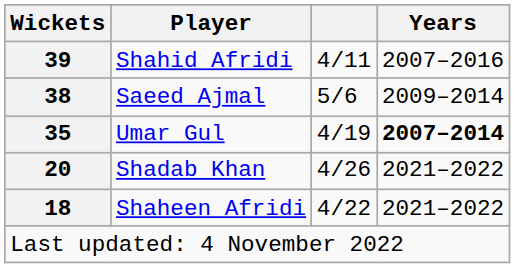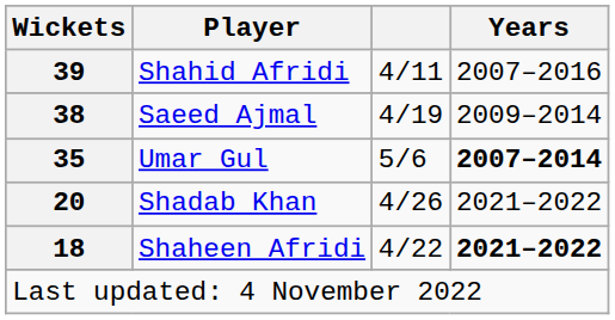 <table class="wikitable sortable" style="text-align: left;">
 <tr>
 <th>Wickets</th>
 <th>Player</th>
 <th></th>
 <th>Years</th>
 </tr>
 <tr>
 <th align=center>39</th>
 <td><a href='#'>Shahid Afridi</a></td>
 <td>4/11</td>
 <td>2007–2016</td>
 </tr>
 <tr>
 <th align=center>38</th>
 <td><a href='#'>Saeed Ajmal</a></td>
-<td>5/6</td>
+<td>4/19</td>
 <td>2009–2014</td>
 </tr>
 <tr>
 <th align=center>35</th>
 <td><a href='#'>Umar Gul</a></td>
-<td>4/19</td>
+<td>5/6</td>
 <td><strong>2007–2014</strong></td>
 </tr>
 <tr>
 <th align=center>20</th>
 <td><a href='#'>Shadab Khan</a></td>
 <td>4/26</td>
 <td>2021–2022</td>
 </tr>
 <tr>
 <th align=center>18</th>
 <td><a href='#'>Shaheen Afridi</a></td>
 <td>4/22</td>
-<td>2021–2022</td>
+<td><strong>2021–2022</strong></td>
 </tr>
 <tr>
 <td colspan="7">Last updated: 4 November 2022</td>
 </tr>
 </table>
